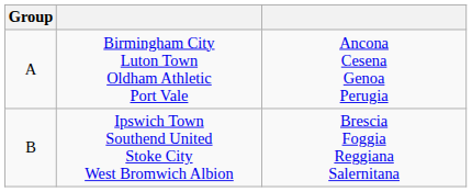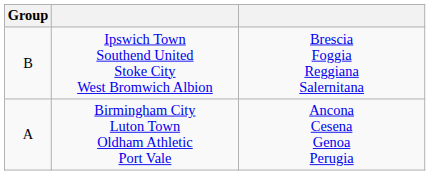 <table class="wikitable" style="text-align: center;">
 <tr>
 <th>Group</th>
 <th width="200"></th>
 <th width="200"></th>
 </tr>
 <tr>
+<td>B</td>
+<td><a href='#'>Ipswich Town</a><br><a href='#'>Southend United</a><br><a href='#'>Stoke City</a><br><a href='#'>West Bromwich Albion</a></td>
+<td><a href='#'>Brescia</a><br><a href='#'>Foggia</a><br><a href='#'>Reggiana</a><br><a href='#'>Salernitana</a></td>
+</tr>
+<tr>
 <td>A</td>
 <td><a href='#'>Birmingham City</a><br><a href='#'>Luton Town</a><br><a href='#'>Oldham Athletic</a><br><a href='#'>Port Vale</a></td>
 <td><a href='#'>Ancona</a><br><a href='#'>Cesena</a><br><a href='#'>Genoa</a><br><a href='#'>Perugia</a></td>
 </tr>
-<tr>
-<td>B</td>
-<td><a href='#'>Ipswich Town</a><br><a href='#'>Southend United</a><br><a href='#'>Stoke City</a><br><a href='#'>West Bromwich Albion</a></td>
-<td><a href='#'>Brescia</a><br><a href='#'>Foggia</a><br><a href='#'>Reggiana</a><br><a href='#'>Salernitana</a></td>
-</tr>
 </table>
